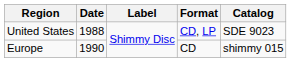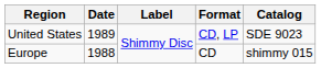 <table class="wikitable">
 <tr>
 <th>Region</th>
 <th>Date</th>
 <th>Label</th>
 <th>Format</th>
 <th>Catalog</th>
 </tr>
 <tr>
 <td>United States</td>
-<td>1988</td>
+<td>1989</td>
 <td rowspan="2"><a href='#'>Shimmy Disc</a></td>
 <td><a href='#'>CD</a>, <a href='#'>LP</a></td>
 <td>SDE 9023</td>
 </tr>
 <tr>
 <td>Europe</td>
-<td>1990</td>
+<td>1988</td>
 <td>CD</td>
 <td>shimmy 015</td>
 </tr>
 </table>
